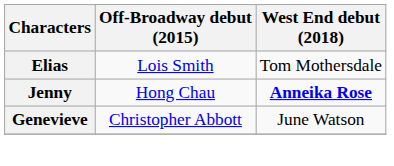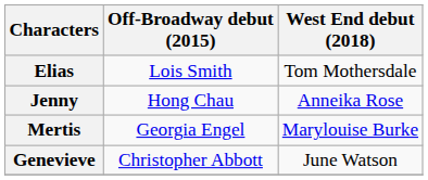 <table class="wikitable">
 <tr>
 <th>Characters</th>
 <th>Off-Broadway debut <br> (2015)</th>
 <th>West End debut <br> (2018)</th>
 </tr>
 <tr>
 <th>Elias</th>
 <td align="center"><a href='#'>Lois Smith</a></td>
 <td align="center">Tom Mothersdale</td>
 </tr>
 <tr>
 <th>Jenny</th>
 <td align="center"><a href='#'>Hong Chau</a></td>
-<td align="center"><strong><a href='#'>Anneika Rose</a></strong></td>
+<td align="center"><a href='#'>Anneika Rose</a></td>
+</tr>
+<tr>
+<th>Mertis</th>
+<td align="center"><a href='#'>Georgia Engel</a></td>
+<td align="center"><a href='#'>Marylouise Burke</a></td>
 </tr>
 <tr>
 <th>Genevieve</th>
 <td align="center"><a href='#'>Christopher Abbott</a></td>
 <td align="center">June Watson</td>
 </tr>
 <tr>
 </tr>
 </table>
